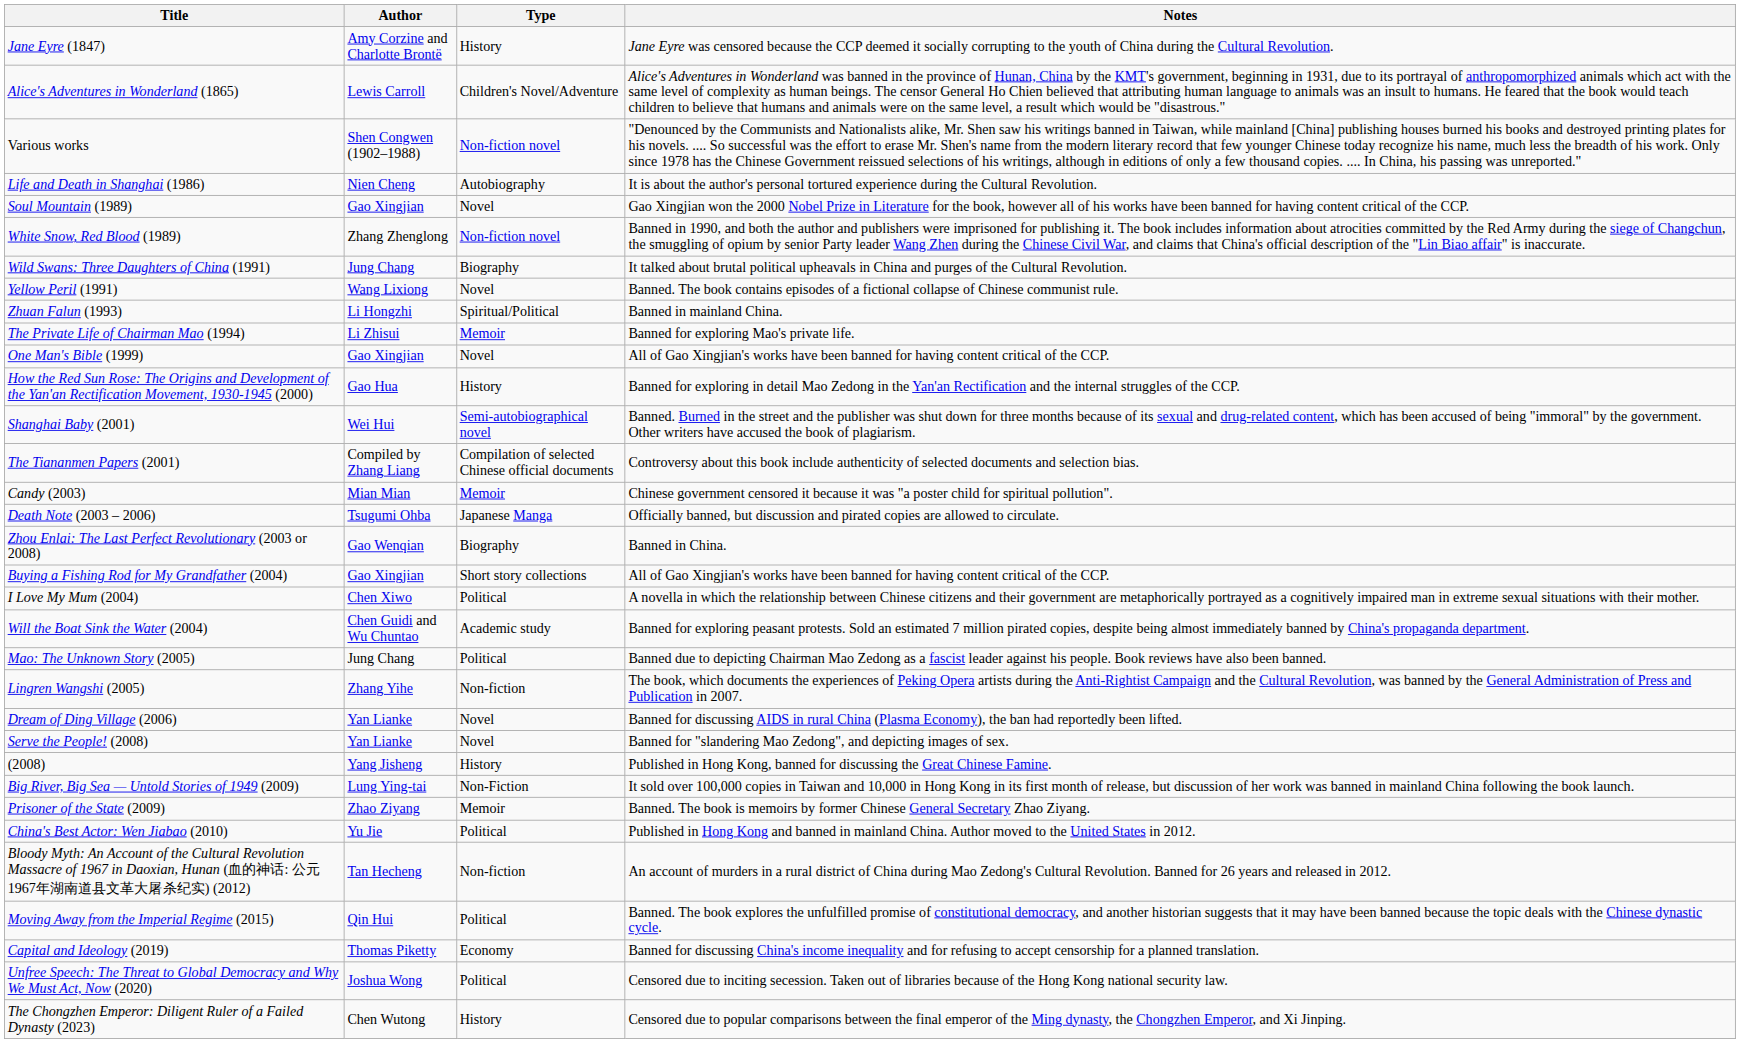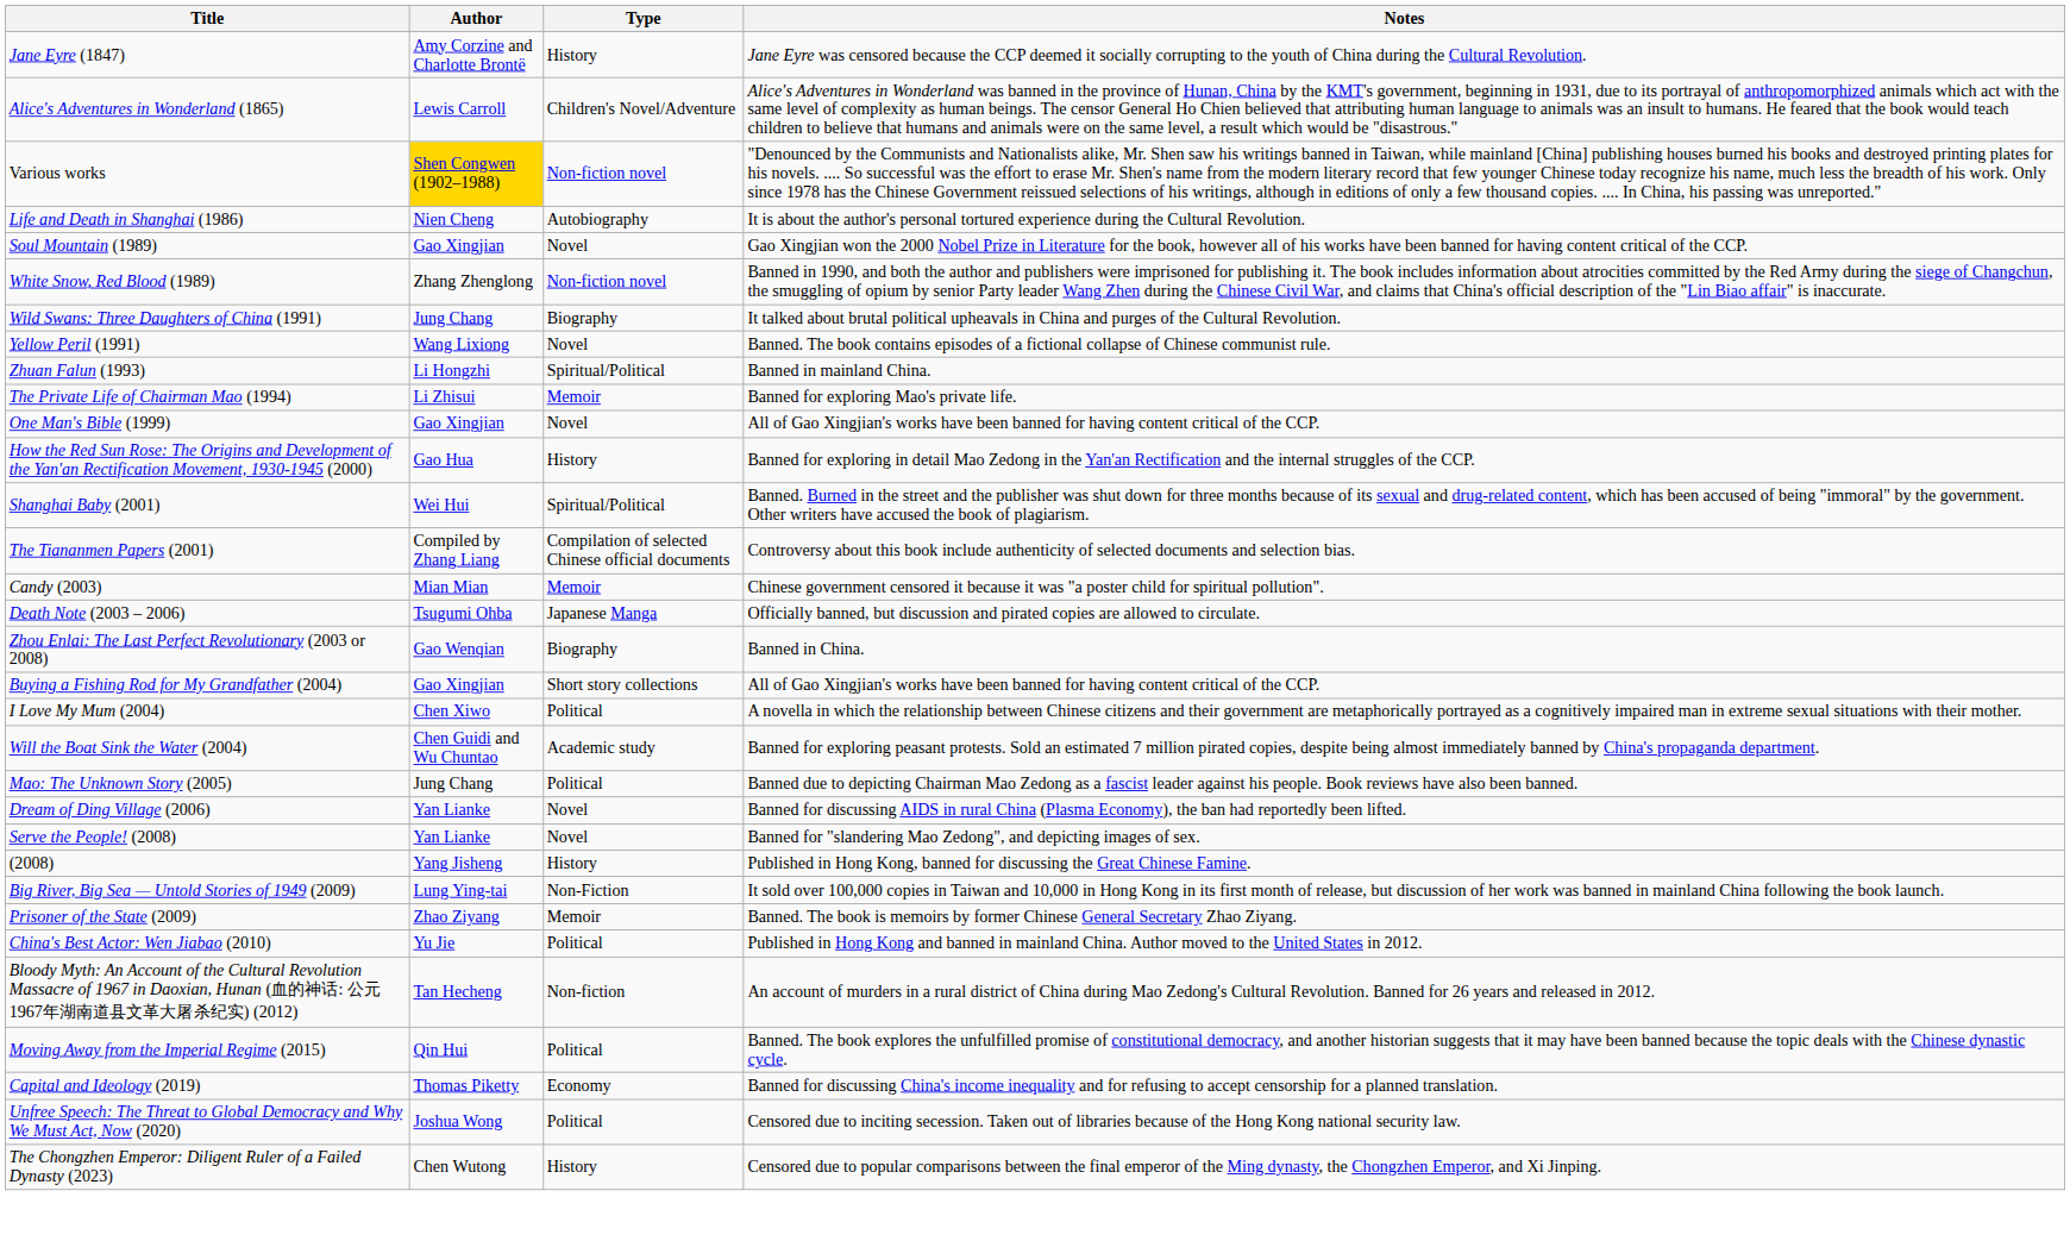 <table class="wikitable sortable">
 <tr>
 <th>Title</th>
 <th>Author</th>
 <th>Type</th>
 <th class = "unsortable">Notes</th>
 </tr>
 <tr>
 <td><em><a href='#'>Jane Eyre</a></em> (1847)</td>
 <td><a href='#'>Amy Corzine</a> and <a href='#'>Charlotte Brontë</a></td>
 <td>History</td>
 <td><em>Jane Eyre</em> was censored because the CCP deemed it socially corrupting to the youth of China during the <a href='#'>Cultural Revolution</a>.</td>
 </tr>
 <tr>
 <td><em><a href='#'>Alice's Adventures in Wonderland</a></em> (1865)</td>
 <td><a href='#'>Lewis Carroll</a></td>
 <td>Children's Novel/Adventure</td>
 <td><em>Alice's Adventures in Wonderland</em> was banned in the province of <a href='#'>Hunan, China</a> by the <a href='#'>KMT</a>'s government, beginning in 1931, due to its portrayal of <a href='#'>anthropomorphized</a> animals which act with the same level of complexity as human beings. The censor General Ho Chien believed that attributing human language to animals was an insult to humans. He feared that the book would teach children to believe that humans and animals were on the same level, a result which would be "disastrous."</td>
 </tr>
 <tr>
 <td>Various works</td>
-<td><a href='#'>Shen Congwen</a> (1902–1988)</td>
+<td style="background: gold;"><a href='#'>Shen Congwen</a> (1902–1988)</td>
 <td><a href='#'>Non-fiction novel</a></td>
 <td>"Denounced by the Communists and Nationalists alike, Mr. Shen saw his writings banned in Taiwan, while mainland [China] publishing houses burned his books and destroyed printing plates for his novels. .... So successful was the effort to erase Mr. Shen's name from the modern literary record that few younger Chinese today recognize his name, much less the breadth of his work. Only since 1978 has the Chinese Government reissued selections of his writings, although in editions of only a few thousand copies. .... In China, his passing was unreported."</td>
 </tr>
 <tr>
 <td><em><a href='#'>Life and Death in Shanghai</a></em> (1986)</td>
 <td><a href='#'>Nien Cheng</a></td>
 <td>Autobiography</td>
 <td>It is about the author's personal tortured experience during the Cultural Revolution.</td>
 </tr>
 <tr>
 <td><em><a href='#'>Soul Mountain</a></em> (1989)</td>
 <td><a href='#'>Gao Xingjian</a></td>
 <td>Novel</td>
 <td>Gao Xingjian won the 2000 <a href='#'>Nobel Prize in Literature</a> for the book, however all of his works have been banned for having content critical of the CCP.</td>
 </tr>
 <tr>
 <td><em><a href='#'>White Snow, Red Blood</a></em> (1989)</td>
 <td>Zhang Zhenglong</td>
 <td><a href='#'>Non-fiction novel</a></td>
 <td>Banned in 1990, and both the author and publishers were imprisoned for publishing it. The book includes information about atrocities committed by the Red Army during the <a href='#'>siege of Changchun</a>, the smuggling of opium by senior Party leader <a href='#'>Wang Zhen</a> during the <a href='#'>Chinese Civil War</a>, and claims that China's official description of the "<a href='#'>Lin Biao affair</a>" is inaccurate.</td>
 </tr>
 <tr>
 <td><em><a href='#'>Wild Swans: Three Daughters of China</a></em> (1991)</td>
 <td><a href='#'>Jung Chang</a></td>
 <td>Biography</td>
 <td>It talked about brutal political upheavals in China and purges of the Cultural Revolution.</td>
 </tr>
 <tr>
 <td><em><a href='#'>Yellow Peril</a></em> (1991)</td>
 <td><a href='#'>Wang Lixiong</a></td>
 <td>Novel</td>
 <td>Banned. The book contains episodes of a fictional collapse of Chinese communist rule.</td>
 </tr>
 <tr>
 <td><em><a href='#'>Zhuan Falun</a></em> (1993)</td>
 <td><a href='#'>Li Hongzhi</a></td>
 <td>Spiritual/Political</td>
 <td>Banned in mainland China.</td>
 </tr>
 <tr>
 <td><em><a href='#'>The Private Life of Chairman Mao</a></em> (1994)</td>
 <td><a href='#'>Li Zhisui</a></td>
 <td><a href='#'>Memoir</a></td>
 <td>Banned for exploring Mao's private life.</td>
 </tr>
 <tr>
 <td><em><a href='#'>One Man's Bible</a></em> (1999)</td>
 <td><a href='#'>Gao Xingjian</a></td>
 <td>Novel</td>
 <td>All of Gao Xingjian's works have been banned for having content critical of the CCP.</td>
 </tr>
 <tr>
 <td><em><a href='#'>How the Red Sun Rose: The Origins and Development of the Yan'an Rectification Movement, 1930-1945</a></em> (2000)</td>
 <td><a href='#'>Gao Hua</a></td>
 <td>History</td>
 <td>Banned for exploring in detail Mao Zedong in the <a href='#'>Yan'an Rectification</a> and the internal struggles of the CCP.</td>
 </tr>
 <tr>
 <td><em><a href='#'>Shanghai Baby</a></em> (2001)</td>
 <td><a href='#'>Wei Hui</a></td>
-<td><a href='#'>Semi-autobiographical novel</a></td>
+<td>Spiritual/Political</td>
 <td>Banned. <a href='#'>Burned</a> in the street and the publisher was shut down for three months because of its <a href='#'>sexual</a> and <a href='#'>drug-related content</a>, which has been accused of being "immoral" by the government. Other writers have accused the book of plagiarism.</td>
 </tr>
 <tr>
 <td><em><a href='#'>The Tiananmen Papers</a></em> (2001)</td>
 <td>Compiled by <a href='#'>Zhang Liang</a></td>
 <td>Compilation of selected Chinese official documents</td>
 <td>Controversy about this book include authenticity of selected documents and selection bias.</td>
 </tr>
 <tr>
 <td><em>Candy</em> (2003)</td>
 <td><a href='#'>Mian Mian</a></td>
 <td><a href='#'>Memoir</a></td>
 <td>Chinese government censored it because it was "a poster child for spiritual pollution".</td>
 </tr>
 <tr>
 <td><em><a href='#'>Death Note</a></em> (2003 – 2006)</td>
 <td><a href='#'>Tsugumi Ohba</a></td>
 <td>Japanese <a href='#'>Manga</a></td>
 <td>Officially banned, but discussion and pirated copies are allowed to circulate.</td>
 </tr>
 <tr>
 <td><em><a href='#'>Zhou Enlai: The Last Perfect Revolutionary</a></em> (2003 or 2008)</td>
 <td><a href='#'>Gao Wenqian</a></td>
 <td>Biography</td>
 <td>Banned in China.</td>
 </tr>
 <tr>
 <td><em><a href='#'>Buying a Fishing Rod for My Grandfather</a></em> (2004)</td>
 <td><a href='#'>Gao Xingjian</a></td>
 <td>Short story collections</td>
 <td>All of Gao Xingjian's works have been banned for having content critical of the CCP.</td>
 </tr>
 <tr>
 <td><em>I Love My Mum</em> (2004)</td>
 <td><a href='#'>Chen Xiwo</a></td>
 <td>Political</td>
 <td>A novella in which the relationship between Chinese citizens and their government are metaphorically portrayed as a cognitively impaired man in extreme sexual situations with their mother.</td>
 </tr>
 <tr>
 <td><em><a href='#'>Will the Boat Sink the Water</a></em> (2004)</td>
 <td><a href='#'>Chen Guidi</a> and <a href='#'>Wu Chuntao</a></td>
 <td>Academic study</td>
 <td>Banned for exploring peasant protests. Sold an estimated 7 million pirated copies, despite being almost immediately banned by <a href='#'>China's propaganda department</a>.</td>
 </tr>
 <tr>
 <td><em><a href='#'>Mao: The Unknown Story</a></em> (2005)</td>
 <td>Jung Chang</td>
 <td>Political</td>
 <td>Banned due to depicting Chairman Mao Zedong as a <a href='#'>fascist</a> leader against his people. Book reviews have also been banned.</td>
-</tr>
-<tr>
-<td><em><a href='#'>Lingren Wangshi</a></em> (2005)</td>
-<td><a href='#'>Zhang Yihe</a></td>
-<td>Non-fiction</td>
-<td>The book, which documents the experiences of <a href='#'>Peking Opera</a> artists during the <a href='#'>Anti-Rightist Campaign</a> and the <a href='#'>Cultural Revolution</a>, was banned by the <a href='#'>General Administration of Press and Publication</a> in 2007.</td>
 </tr>
 <tr>
 <td><em><a href='#'>Dream of Ding Village</a></em> (2006)</td>
 <td><a href='#'>Yan Lianke</a></td>
 <td>Novel</td>
 <td>Banned for discussing <a href='#'>AIDS in rural China</a> (<a href='#'>Plasma Economy</a>), the ban had reportedly been lifted.</td>
 </tr>
 <tr>
 <td><em><a href='#'>Serve the People!</a></em> (2008)</td>
 <td><a href='#'>Yan Lianke</a></td>
 <td>Novel</td>
 <td>Banned for "slandering Mao Zedong", and depicting images of sex.</td>
 </tr>
 <tr>
 <td><em></em> (2008)</td>
 <td><a href='#'>Yang Jisheng</a></td>
 <td>History</td>
 <td>Published in Hong Kong, banned for discussing the <a href='#'>Great Chinese Famine</a>.</td>
 </tr>
 <tr>
 <td><em><a href='#'>Big River, Big Sea — Untold Stories of 1949</a></em> (2009)</td>
 <td><a href='#'>Lung Ying-tai</a></td>
 <td>Non-Fiction</td>
 <td>It sold over 100,000 copies in Taiwan and 10,000 in Hong Kong in its first month of release, but discussion of her work was banned in mainland China following the book launch.</td>
 </tr>
 <tr>
 <td><em><a href='#'>Prisoner of the State</a></em> (2009)</td>
 <td><a href='#'>Zhao Ziyang</a></td>
 <td>Memoir</td>
 <td>Banned. The book is memoirs by former Chinese <a href='#'>General Secretary</a> Zhao Ziyang.</td>
 </tr>
 <tr>
 <td><em><a href='#'>China's Best Actor: Wen Jiabao</a></em> (2010)</td>
 <td><a href='#'>Yu Jie</a></td>
 <td>Political</td>
 <td>Published in <a href='#'>Hong Kong</a> and banned in mainland China. Author moved to the <a href='#'>United States</a> in 2012.</td>
 </tr>
 <tr>
 <td><em>Bloody Myth: An Account of the Cultural Revolution Massacre of 1967 in Daoxian, Hunan</em> (血的神话: 公元1967年湖南道县文革大屠杀纪实) (2012)</td>
 <td><a href='#'>Tan Hecheng</a></td>
 <td>Non-fiction</td>
 <td>An account of murders in a rural district of China during Mao Zedong's Cultural Revolution. Banned for 26 years and released in 2012.</td>
 </tr>
 <tr>
 <td><em><a href='#'>Moving Away from the Imperial Regime</a></em> (2015)</td>
 <td><a href='#'>Qin Hui</a></td>
 <td>Political</td>
 <td>Banned. The book explores the unfulfilled promise of <a href='#'>constitutional democracy</a>, and another historian suggests that it may have been banned because the topic deals with the <a href='#'>Chinese dynastic cycle</a>.</td>
 </tr>
 <tr>
 <td><em><a href='#'>Capital and Ideology</a></em> (2019)</td>
 <td><a href='#'>Thomas Piketty</a></td>
 <td>Economy</td>
 <td>Banned for discussing <a href='#'>China's income inequality</a> and for refusing to accept censorship for a planned translation.</td>
 </tr>
 <tr>
 <td><em><a href='#'>Unfree Speech: The Threat to Global Democracy and Why We Must Act, Now</a></em> (2020)</td>
 <td><a href='#'>Joshua Wong</a></td>
 <td>Political</td>
 <td>Censored due to inciting secession. Taken out of libraries because of the Hong Kong national security law.</td>
 </tr>
 <tr>
 <td><em>The Chongzhen Emperor: Diligent Ruler of a Failed Dynasty</em> (2023)</td>
 <td>Chen Wutong</td>
 <td>History</td>
 <td>Censored due to popular comparisons between the final emperor of the <a href='#'>Ming dynasty</a>, the <a href='#'>Chongzhen Emperor</a>, and Xi Jinping.</td>
 </tr>
 </table>
